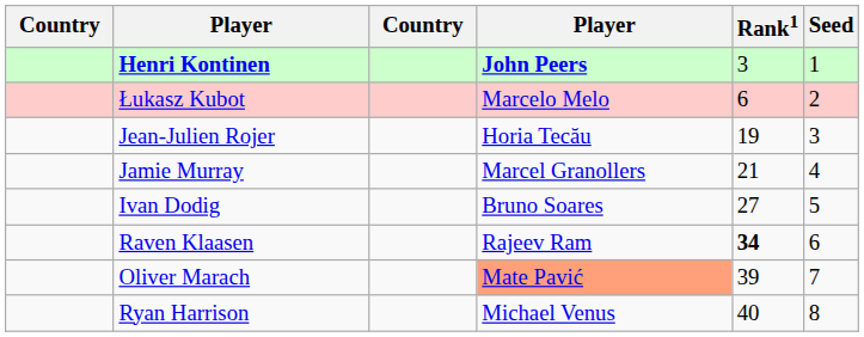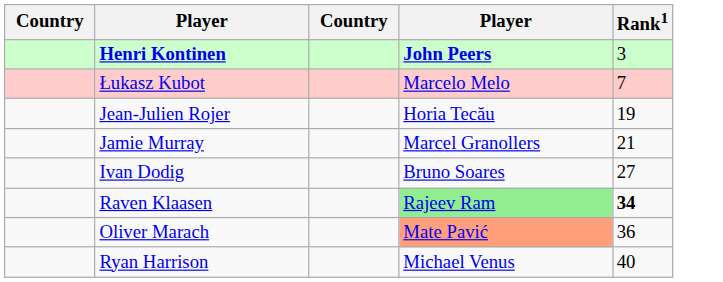 <table class="sortable wikitable">
 <tr>
 <th width="70">Country</th>
 <th width="175">Player</th>
 <th width="70">Country</th>
 <th width="175">Player</th>
 <th>Rank<sup>1</sup></th>
-<th>Seed</th>
 </tr>
 <tr style="background:#cfc;">
 <td></td>
 <td><strong><a href='#'>Henri Kontinen</a></strong></td>
 <td></td>
 <td><strong><a href='#'>John Peers</a></strong></td>
 <td>3</td>
-<td>1</td>
 </tr>
 <tr style="background:#fcc;">
 <td></td>
 <td><a href='#'>Łukasz Kubot</a></td>
 <td></td>
 <td><a href='#'>Marcelo Melo</a></td>
-<td>6</td>
-<td>2</td>
+<td>7</td>
 </tr>
 <tr>
 <td></td>
 <td><a href='#'>Jean-Julien Rojer</a></td>
 <td></td>
 <td><a href='#'>Horia Tecău</a></td>
 <td>19</td>
-<td>3</td>
 </tr>
 <tr>
 <td></td>
 <td><a href='#'>Jamie Murray</a></td>
 <td></td>
 <td><a href='#'>Marcel Granollers</a></td>
 <td>21</td>
-<td>4</td>
 </tr>
 <tr>
 <td></td>
 <td><a href='#'>Ivan Dodig</a></td>
 <td></td>
 <td><a href='#'>Bruno Soares</a></td>
 <td>27</td>
-<td>5</td>
 </tr>
 <tr>
 <td></td>
 <td><a href='#'>Raven Klaasen</a></td>
 <td></td>
-<td><a href='#'>Rajeev Ram</a></td>
+<td style="background: lightgreen;"><a href='#'>Rajeev Ram</a></td>
 <td><strong>34</strong></td>
-<td>6</td>
 </tr>
 <tr>
 <td></td>
 <td><a href='#'>Oliver Marach</a></td>
 <td></td>
 <td style="background: lightsalmon;"><a href='#'>Mate Pavić</a></td>
-<td>39</td>
-<td>7</td>
+<td>36</td>
 </tr>
 <tr>
 <td></td>
 <td><a href='#'>Ryan Harrison</a></td>
 <td></td>
 <td><a href='#'>Michael Venus</a></td>
 <td>40</td>
-<td>8</td>
 </tr>
 </table>
